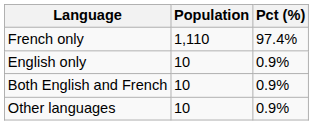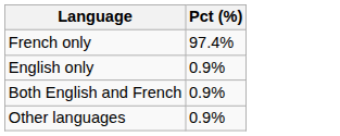 <table class="wikitable">
 <tr>
 <th>Language</th>
-<th>Population</th>
 <th>Pct (%)</th>
 </tr>
 <tr>
 <td>French only</td>
-<td>1,110</td>
 <td>97.4%</td>
 </tr>
 <tr>
 <td>English only</td>
-<td>10</td>
 <td>0.9%</td>
 </tr>
 <tr>
 <td>Both English and French</td>
-<td>10</td>
 <td>0.9%</td>
 </tr>
 <tr>
 <td>Other languages</td>
-<td>10</td>
 <td>0.9%</td>
 </tr>
 </table>
